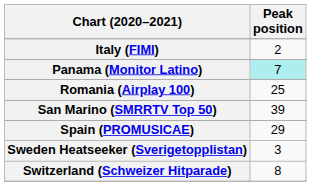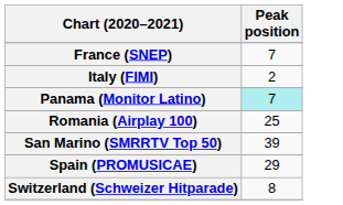 <table class="wikitable sortable plainrowheaders" style="text-align:center">
 <tr>
 <th scope="col">Chart (2020–2021)</th>
 <th scope="col">Peak<br>position</th>
 </tr>
 <tr>
 </tr>
 <tr>
 </tr>
 <tr>
 </tr>
 <tr>
 </tr>
 <tr>
 </tr>
 <tr>
 </tr>
 <tr>
 </tr>
 <tr>
 </tr>
 <tr>
+</tr>
+<tr>
+<th scope="row">France (<a href='#'>SNEP</a>)</th>
+<td>7</td>
 </tr>
 <tr>
 </tr>
 <tr>
 </tr>
 <tr>
 </tr>
 <tr>
 </tr>
 <tr>
 </tr>
 <tr>
 </tr>
 <tr>
 <th scope="row">Italy (<a href='#'>FIMI</a>)</th>
 <td>2</td>
 </tr>
 <tr>
 </tr>
 <tr>
 </tr>
 <tr>
 <th scope="row">Panama (<a href='#'>Monitor Latino</a>)</th>
 <td style="background: paleturquoise;">7</td>
 </tr>
 <tr>
 </tr>
 <tr>
 </tr>
 <tr>
 <th scope="row">Romania (<a href='#'>Airplay 100</a>)</th>
 <td>25</td>
 </tr>
 <tr>
 </tr>
 <tr>
 <th scope="row">San Marino (<a href='#'>SMRRTV Top 50</a>)</th>
 <td>39</td>
 </tr>
 <tr>
 </tr>
 <tr>
 </tr>
 <tr>
 <th scope="row">Spain (<a href='#'>PROMUSICAE</a>)</th>
 <td>29</td>
 </tr>
 <tr>
-<th scope="row">Sweden Heatseeker (<a href='#'>Sverigetopplistan</a>)</th>
-<td>3</td>
-</tr>
-<tr>
 <th scope="row">Switzerland (<a href='#'>Schweizer Hitparade</a>)</th>
 <td>8</td>
 </tr>
 <tr>
 </tr>
 <tr>
 </tr>
 <tr>
 </tr>
 <tr>
 </tr>
 <tr>
 </tr>
 <tr>
 </tr>
 </table>
